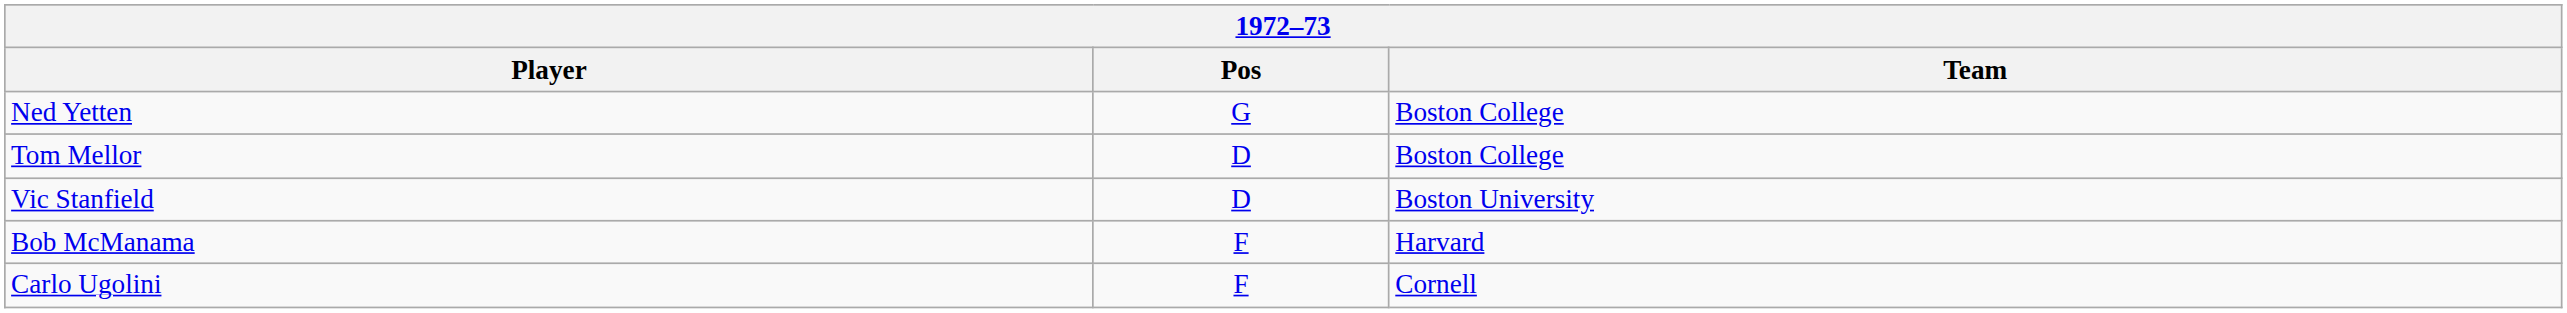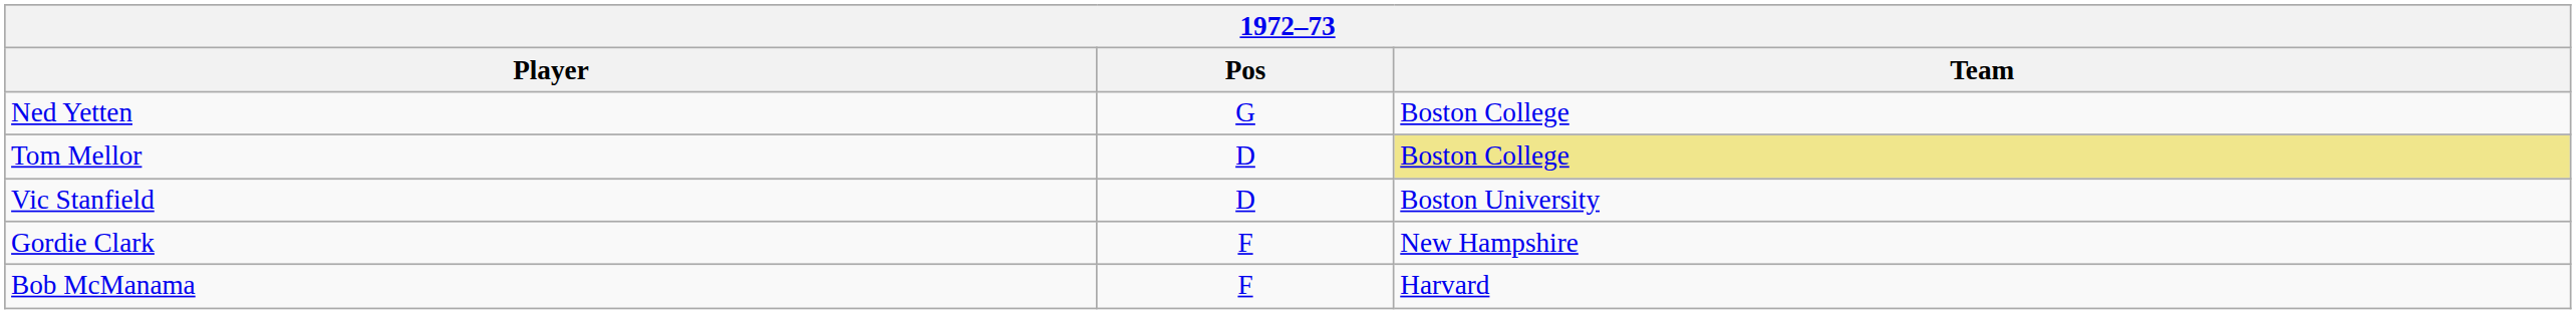 <table class="wikitable" width=95%>
 <tr>
 <th colspan=3><a href='#'>1972–73</a></th>
 </tr>
 <tr>
 <th>Player</th>
 <th>Pos</th>
 <th>Team</th>
 </tr>
 <tr>
 <td><a href='#'>Ned Yetten</a></td>
 <td align=center><a href='#'>G</a></td>
 <td><a href='#'>Boston College</a></td>
 </tr>
 <tr>
 <td><a href='#'>Tom Mellor</a></td>
 <td align=center><a href='#'>D</a></td>
-<td><a href='#'>Boston College</a></td>
+<td style="background: khaki;"><a href='#'>Boston College</a></td>
 </tr>
 <tr>
 <td><a href='#'>Vic Stanfield</a></td>
 <td align=center><a href='#'>D</a></td>
 <td><a href='#'>Boston University</a></td>
 </tr>
 <tr>
+<td><a href='#'>Gordie Clark</a></td>
+<td align=center><a href='#'>F</a></td>
+<td><a href='#'>New Hampshire</a></td>
+</tr>
+<tr>
 <td><a href='#'>Bob McManama</a></td>
 <td align=center><a href='#'>F</a></td>
 <td><a href='#'>Harvard</a></td>
 </tr>
-<tr>
-<td><a href='#'>Carlo Ugolini</a></td>
-<td align=center><a href='#'>F</a></td>
-<td><a href='#'>Cornell</a></td>
-</tr>
 </table>
